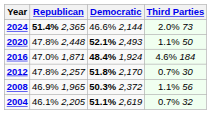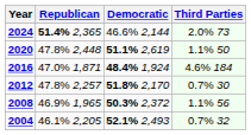 <table class="wikitable" style="float:right; font-size:95%;">
 <tr bgcolor=lightgrey>
 <th>Year</th>
 <th><a href='#'>Republican</a></th>
 <th><a href='#'>Democratic</a></th>
 <th><a href='#'>Third Parties</a></th>
 </tr>
 <tr>
 <td style="text-align:center;" ><strong><a href='#'>2024</a></strong></td>
 <td style="text-align:center;" ><strong>51.4%</strong> <em>2,365</em></td>
 <td style="text-align:center;" >46.6% <em>2,144</em></td>
 <td style="text-align:center; background:honeyDew;">2.0% <em>73</em></td>
 </tr>
 <tr>
 <td style="text-align:center;" ><strong><a href='#'>2020</a></strong></td>
 <td style="text-align:center;" >47.8% <em>2,448</em></td>
-<td style="text-align:center;" ><strong>52.1%</strong> <em>2,493</em></td>
+<td style="text-align:center;" ><strong>51.1%</strong> <em>2,619</em></td>
 <td style="text-align:center; background:honeyDew;">1.1% <em>50</em></td>
 </tr>
 <tr>
 <td style="text-align:center;" ><strong><a href='#'>2016</a></strong></td>
 <td style="text-align:center;" >47.0% <em>1,871</em></td>
 <td style="text-align:center;" ><strong>48.4%</strong> <em>1,924</em></td>
 <td style="text-align:center; background:honeyDew;">4.6% <em>184</em></td>
 </tr>
 <tr>
 <td style="text-align:center;" ><strong><a href='#'>2012</a></strong></td>
 <td style="text-align:center;" >47.8% <em>2,257</em></td>
 <td style="text-align:center;" ><strong>51.8%</strong> <em>2,170</em></td>
 <td style="text-align:center; background:honeyDew;">0.7% <em>30</em></td>
 </tr>
 <tr>
 <td style="text-align:center;" ><strong><a href='#'>2008</a></strong></td>
 <td style="text-align:center;" >46.9% <em>1,965</em></td>
 <td style="text-align:center;" ><strong>50.3%</strong> <em>2,372</em></td>
 <td style="text-align:center; background:honeyDew;">1.1% <em>56</em></td>
 </tr>
 <tr>
 <td style="text-align:center;" ><strong><a href='#'>2004</a></strong></td>
 <td style="text-align:center;" >46.1% <em>2,205</em></td>
-<td style="text-align:center;" ><strong>51.1%</strong> <em>2,619</em></td>
+<td style="text-align:center;" ><strong>52.1%</strong> <em>2,493</em></td>
 <td style="text-align:center; background:honeyDew;">0.7% <em>32</em></td>
 </tr>
 </table>
